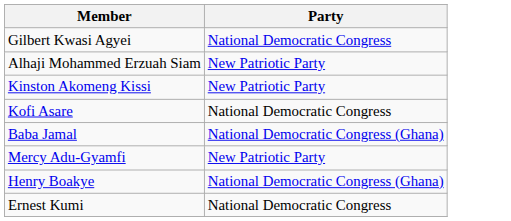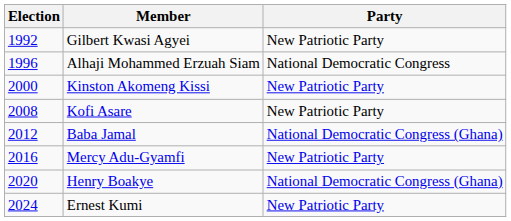 <table class="wikitable">
 <tr>
+<th>Election</th>
 <th>Member</th>
 <th>Party</th>
 </tr>
 <tr>
+<td><a href='#'>1992</a></td>
 <td>Gilbert Kwasi Agyei</td>
-<td><a href='#'>National Democratic Congress</a></td>
+<td>New Patriotic Party</td>
 </tr>
 <tr>
+<td><a href='#'>1996</a></td>
 <td>Alhaji Mohammed Erzuah Siam</td>
-<td><a href='#'>New Patriotic Party</a></td>
+<td>National Democratic Congress</td>
 </tr>
 <tr>
+<td><a href='#'>2000</a></td>
 <td><a href='#'>Kinston Akomeng Kissi</a></td>
 <td><a href='#'>New Patriotic Party</a></td>
 </tr>
 <tr>
+<td><a href='#'>2008</a></td>
 <td><a href='#'>Kofi Asare</a></td>
-<td>National Democratic Congress</td>
+<td>New Patriotic Party</td>
 </tr>
 <tr>
+<td><a href='#'>2012</a></td>
 <td><a href='#'>Baba Jamal</a></td>
 <td><a href='#'>National Democratic Congress (Ghana)</a></td>
 </tr>
 <tr>
+<td><a href='#'>2016</a></td>
 <td><a href='#'>Mercy Adu-Gyamfi</a></td>
 <td><a href='#'>New Patriotic Party</a></td>
 </tr>
 <tr>
+<td><a href='#'>2020</a></td>
 <td><a href='#'>Henry Boakye</a></td>
 <td><a href='#'>National Democratic Congress (Ghana)</a></td>
 </tr>
 <tr>
+<td><a href='#'>2024</a></td>
 <td>Ernest Kumi</td>
-<td>National Democratic Congress</td>
+<td><a href='#'>New Patriotic Party</a></td>
 </tr>
 </table>
